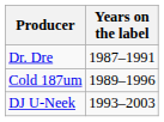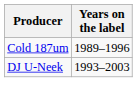 <table class="wikitable">
 <tr>
 <th>Producer</th>
 <th>Years on<br>the label</th>
-</tr>
-<tr>
-<td><a href='#'>Dr. Dre</a></td>
-<td style="text-align:center;">1987–1991</td>
 </tr>
 <tr>
 <td><a href='#'>Cold 187um</a></td>
 <td style="text-align:center;">1989–1996</td>
 </tr>
 <tr>
 <td><a href='#'>DJ U-Neek</a></td>
 <td style="text-align:center;">1993–2003</td>
 </tr>
 </table>
